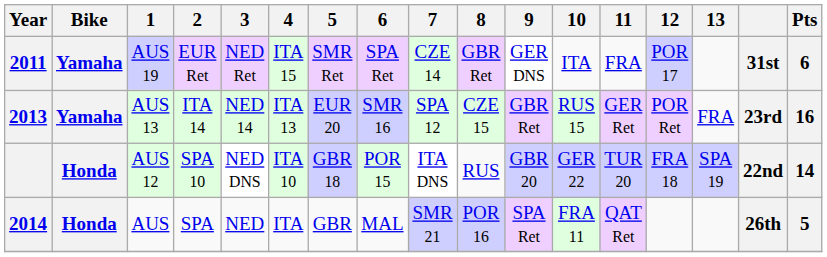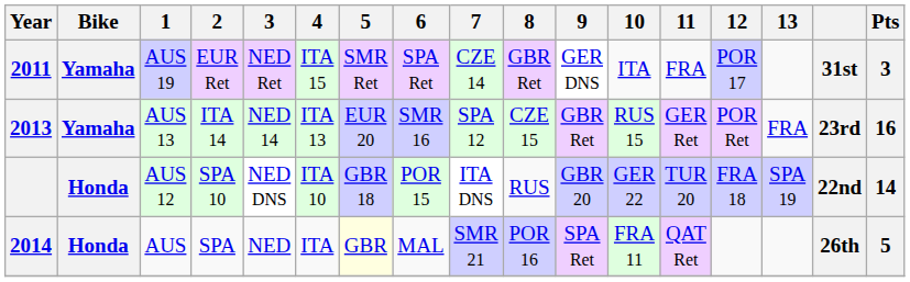 <table class="wikitable" style="text-align:center; font-size:90%">
 <tr>
 <th>Year</th>
 <th>Bike</th>
 <th>1</th>
 <th>2</th>
 <th>3</th>
 <th>4</th>
 <th>5</th>
 <th>6</th>
 <th>7</th>
 <th>8</th>
 <th>9</th>
 <th>10</th>
 <th>11</th>
 <th>12</th>
 <th>13</th>
 <th></th>
 <th>Pts</th>
 </tr>
 <tr>
 <th><a href='#'>2011</a></th>
 <th><a href='#'>Yamaha</a></th>
 <td style="background:#CFCFFF;"><a href='#'>AUS</a><br><small>19</small></td>
 <td style="background:#EFCFFF;"><a href='#'>EUR</a><br><small>Ret</small></td>
 <td style="background:#EFCFFF;"><a href='#'>NED</a><br><small>Ret</small></td>
 <td style="background:#DFFFDF;"><a href='#'>ITA</a><br><small>15</small></td>
 <td style="background:#EFCFFF;"><a href='#'>SMR</a><br><small>Ret</small></td>
 <td style="background:#EFCFFF;"><a href='#'>SPA</a><br><small>Ret</small></td>
 <td style="background:#DFFFDF;"><a href='#'>CZE</a><br><small>14</small></td>
 <td style="background:#EFCFFF;"><a href='#'>GBR</a><br><small>Ret</small></td>
 <td style="background:#FFFFFF;"><a href='#'>GER</a><br><small>DNS</small></td>
 <td><a href='#'>ITA</a></td>
 <td><a href='#'>FRA</a></td>
 <td style="background:#CFCFFF;"><a href='#'>POR</a><br><small>17</small></td>
 <td></td>
 <th>31st</th>
-<th>6</th>
+<th>3</th>
 </tr>
 <tr>
 <th><a href='#'>2013</a></th>
 <th><a href='#'>Yamaha</a></th>
 <td style="background:#DFFFDF;"><a href='#'>AUS</a><br><small>13</small></td>
 <td style="background:#DFFFDF;"><a href='#'>ITA</a><br><small>14</small></td>
 <td style="background:#DFFFDF;"><a href='#'>NED</a><br><small>14</small></td>
 <td style="background:#DFFFDF;"><a href='#'>ITA</a><br><small>13</small></td>
 <td style="background:#CFCFFF;"><a href='#'>EUR</a><br><small>20</small></td>
 <td style="background:#CFCFFF;"><a href='#'>SMR</a><br><small>16</small></td>
 <td style="background:#DFFFDF;"><a href='#'>SPA</a><br><small>12</small></td>
 <td style="background:#DFFFDF;"><a href='#'>CZE</a><br><small>15</small></td>
 <td style="background:#EFCFFF;"><a href='#'>GBR</a><br><small>Ret</small></td>
 <td style="background:#DFFFDF;"><a href='#'>RUS</a><br><small>15</small></td>
 <td style="background:#EFCFFF;"><a href='#'>GER</a><br><small>Ret</small></td>
 <td style="background:#EFCFFF;"><a href='#'>POR</a><br><small>Ret</small></td>
 <td><a href='#'>FRA</a></td>
 <th>23rd</th>
 <th>16</th>
 </tr>
 <tr>
 <th></th>
 <th><a href='#'>Honda</a></th>
 <td style="background:#DFFFDF;"><a href='#'>AUS</a><br><small>12</small></td>
 <td style="background:#DFFFDF;"><a href='#'>SPA</a><br><small>10</small></td>
 <td style="background:#FFFFFF;"><a href='#'>NED</a><br><small>DNS</small></td>
 <td style="background:#DFFFDF;"><a href='#'>ITA</a><br><small>10</small></td>
 <td style="background:#CFCFFF;"><a href='#'>GBR</a><br><small>18</small></td>
 <td style="background:#DFFFDF;"><a href='#'>POR</a><br><small>15</small></td>
 <td style="background:#FFFFFF;"><a href='#'>ITA</a><br><small>DNS</small></td>
 <td><a href='#'>RUS</a></td>
 <td style="background:#CFCFFF;"><a href='#'>GBR</a><br><small>20</small></td>
 <td style="background:#CFCFFF;"><a href='#'>GER</a><br><small>22</small></td>
 <td style="background:#CFCFFF;"><a href='#'>TUR</a><br><small>20</small></td>
 <td style="background:#CFCFFF;"><a href='#'>FRA</a><br><small>18</small></td>
 <td style="background:#CFCFFF;"><a href='#'>SPA</a><br><small>19</small></td>
 <th>22nd</th>
 <th>14</th>
 </tr>
 <tr>
 <th><a href='#'>2014</a></th>
 <th><a href='#'>Honda</a></th>
 <td><a href='#'>AUS</a></td>
 <td><a href='#'>SPA</a></td>
 <td><a href='#'>NED</a></td>
 <td><a href='#'>ITA</a></td>
-<td><a href='#'>GBR</a></td>
+<td style="background: lightyellow;"><a href='#'>GBR</a></td>
 <td><a href='#'>MAL</a></td>
 <td style="background:#CFCFFF;"><a href='#'>SMR</a><br><small>21</small></td>
 <td style="background:#CFCFFF;"><a href='#'>POR</a><br><small>16</small></td>
 <td style="background:#EFCFFF;"><a href='#'>SPA</a><br><small>Ret</small></td>
 <td style="background:#DFFFDF;"><a href='#'>FRA</a><br><small>11</small></td>
 <td style="background:#EFCFFF;"><a href='#'>QAT</a><br><small>Ret</small></td>
 <td></td>
 <td></td>
 <th>26th</th>
 <th>5</th>
 </tr>
 <tr>
 </tr>
 </table>
